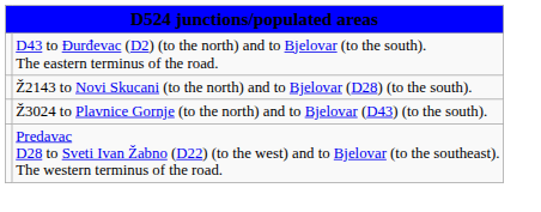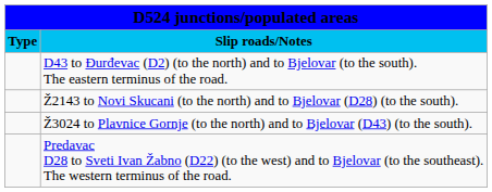 <table class="wikitable">
 <tr>
 <td colspan=2 bgcolor=blue align=center style=margin-top:15><span><big><strong>D524 junctions/populated areas</strong></big></span></td>
+</tr>
+<tr>
+<td align=center bgcolor=00c0f0><strong>Type</strong></td>
+<td align=center bgcolor=00c0f0><strong>Slip roads/Notes</strong></td>
 </tr>
 <tr>
 <td></td>
 <td> <a href='#'>D43</a> to <a href='#'>Đurđevac</a> (<a href='#'>D2</a>) (to the north) and to <a href='#'>Bjelovar</a> (to the south).<br>The eastern terminus of the road.</td>
 </tr>
 <tr>
 <td></td>
 <td>Ž2143 to <a href='#'>Novi Skucani</a> (to the north) and to <a href='#'>Bjelovar</a> (<a href='#'>D28</a>) (to the south).</td>
 </tr>
 <tr>
 <td></td>
 <td>Ž3024 to <a href='#'>Plavnice Gornje</a> (to the north) and to <a href='#'>Bjelovar</a> (<a href='#'>D43</a>) (to the south).</td>
 </tr>
 <tr>
 <td></td>
 <td><a href='#'>Predavac</a><br> <a href='#'>D28</a> to <a href='#'>Sveti Ivan Žabno</a> (<a href='#'>D22</a>) (to the west) and to <a href='#'>Bjelovar</a> (to the southeast).<br>The western terminus of the road.</td>
 </tr>
 </table>
